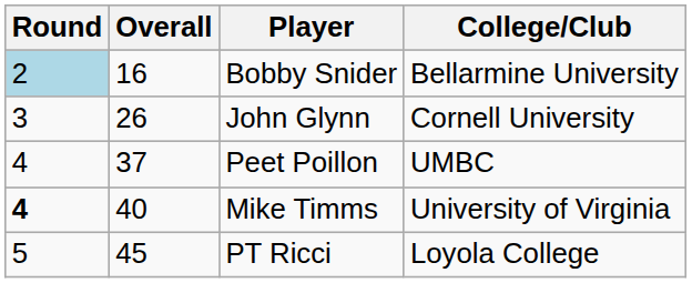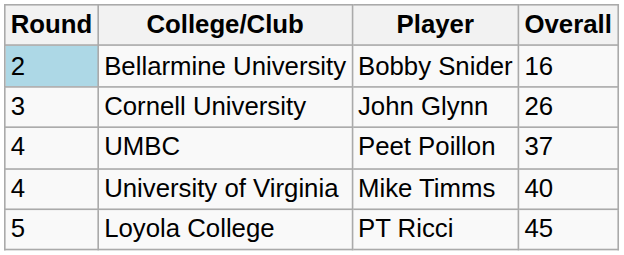 <table class="wikitable">
 <tr>
 <th>Round</th>
+<th>College/Club</th>
+<th>Player</th>
 <th>Overall</th>
-<th>Player</th>
-<th>College/Club</th>
 </tr>
 <tr>
 <td style="background: lightblue;">2</td>
+<td>Bellarmine University</td>
+<td>Bobby Snider</td>
 <td>16</td>
-<td>Bobby Snider</td>
-<td>Bellarmine University</td>
 </tr>
 <tr>
 <td>3</td>
+<td>Cornell University</td>
+<td>John Glynn</td>
 <td>26</td>
-<td>John Glynn</td>
-<td>Cornell University</td>
 </tr>
 <tr>
 <td>4</td>
+<td>UMBC</td>
+<td>Peet Poillon</td>
 <td>37</td>
-<td>Peet Poillon</td>
-<td>UMBC</td>
 </tr>
 <tr>
-<td><strong>4</strong></td>
+<td>4</td>
+<td>University of Virginia</td>
+<td>Mike Timms</td>
 <td>40</td>
-<td>Mike Timms</td>
-<td>University of Virginia</td>
 </tr>
 <tr>
 <td>5</td>
+<td>Loyola College</td>
+<td>PT Ricci</td>
 <td>45</td>
-<td>PT Ricci</td>
-<td>Loyola College</td>
 </tr>
 </table>
